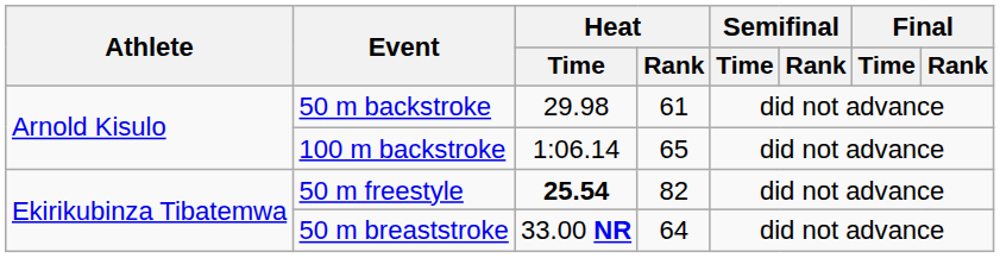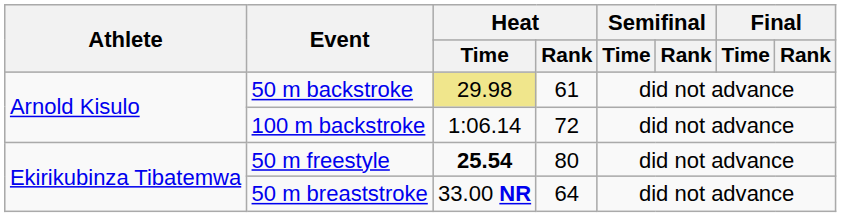 <table class=wikitable style="font-size:90%">
 <tr>
 <th rowspan="2">Athlete</th>
 <th rowspan="2">Event</th>
 <th colspan="2">Heat</th>
 <th colspan="2">Semifinal</th>
 <th colspan="2">Final</th>
 </tr>
 <tr style="font-size:95%">
 <th>Time</th>
 <th>Rank</th>
 <th>Time</th>
 <th>Rank</th>
 <th>Time</th>
 <th>Rank</th>
 </tr>
 <tr align=center>
 <td align=left rowspan=2><a href='#'>Arnold Kisulo</a></td>
 <td align=left><a href='#'>50 m backstroke</a></td>
-<td>29.98</td>
+<td style="background: khaki;">29.98</td>
 <td>61</td>
 <td colspan=4>did not advance</td>
 </tr>
 <tr align=center>
 <td align=left><a href='#'>100 m backstroke</a></td>
 <td>1:06.14</td>
-<td>65</td>
+<td>72</td>
 <td colspan=4>did not advance</td>
 </tr>
 <tr align=center>
 <td align=left rowspan=2><a href='#'>Ekirikubinza Tibatemwa</a></td>
 <td align=left><a href='#'>50 m freestyle</a></td>
 <td><strong>25.54</strong></td>
-<td>82</td>
+<td>80</td>
 <td colspan=4>did not advance</td>
 </tr>
 <tr align=center>
 <td align=left><a href='#'>50 m breaststroke</a></td>
 <td>33.00 <strong><a href='#'>NR</a></strong></td>
 <td>64</td>
 <td colspan=4>did not advance</td>
 </tr>
 </table>
